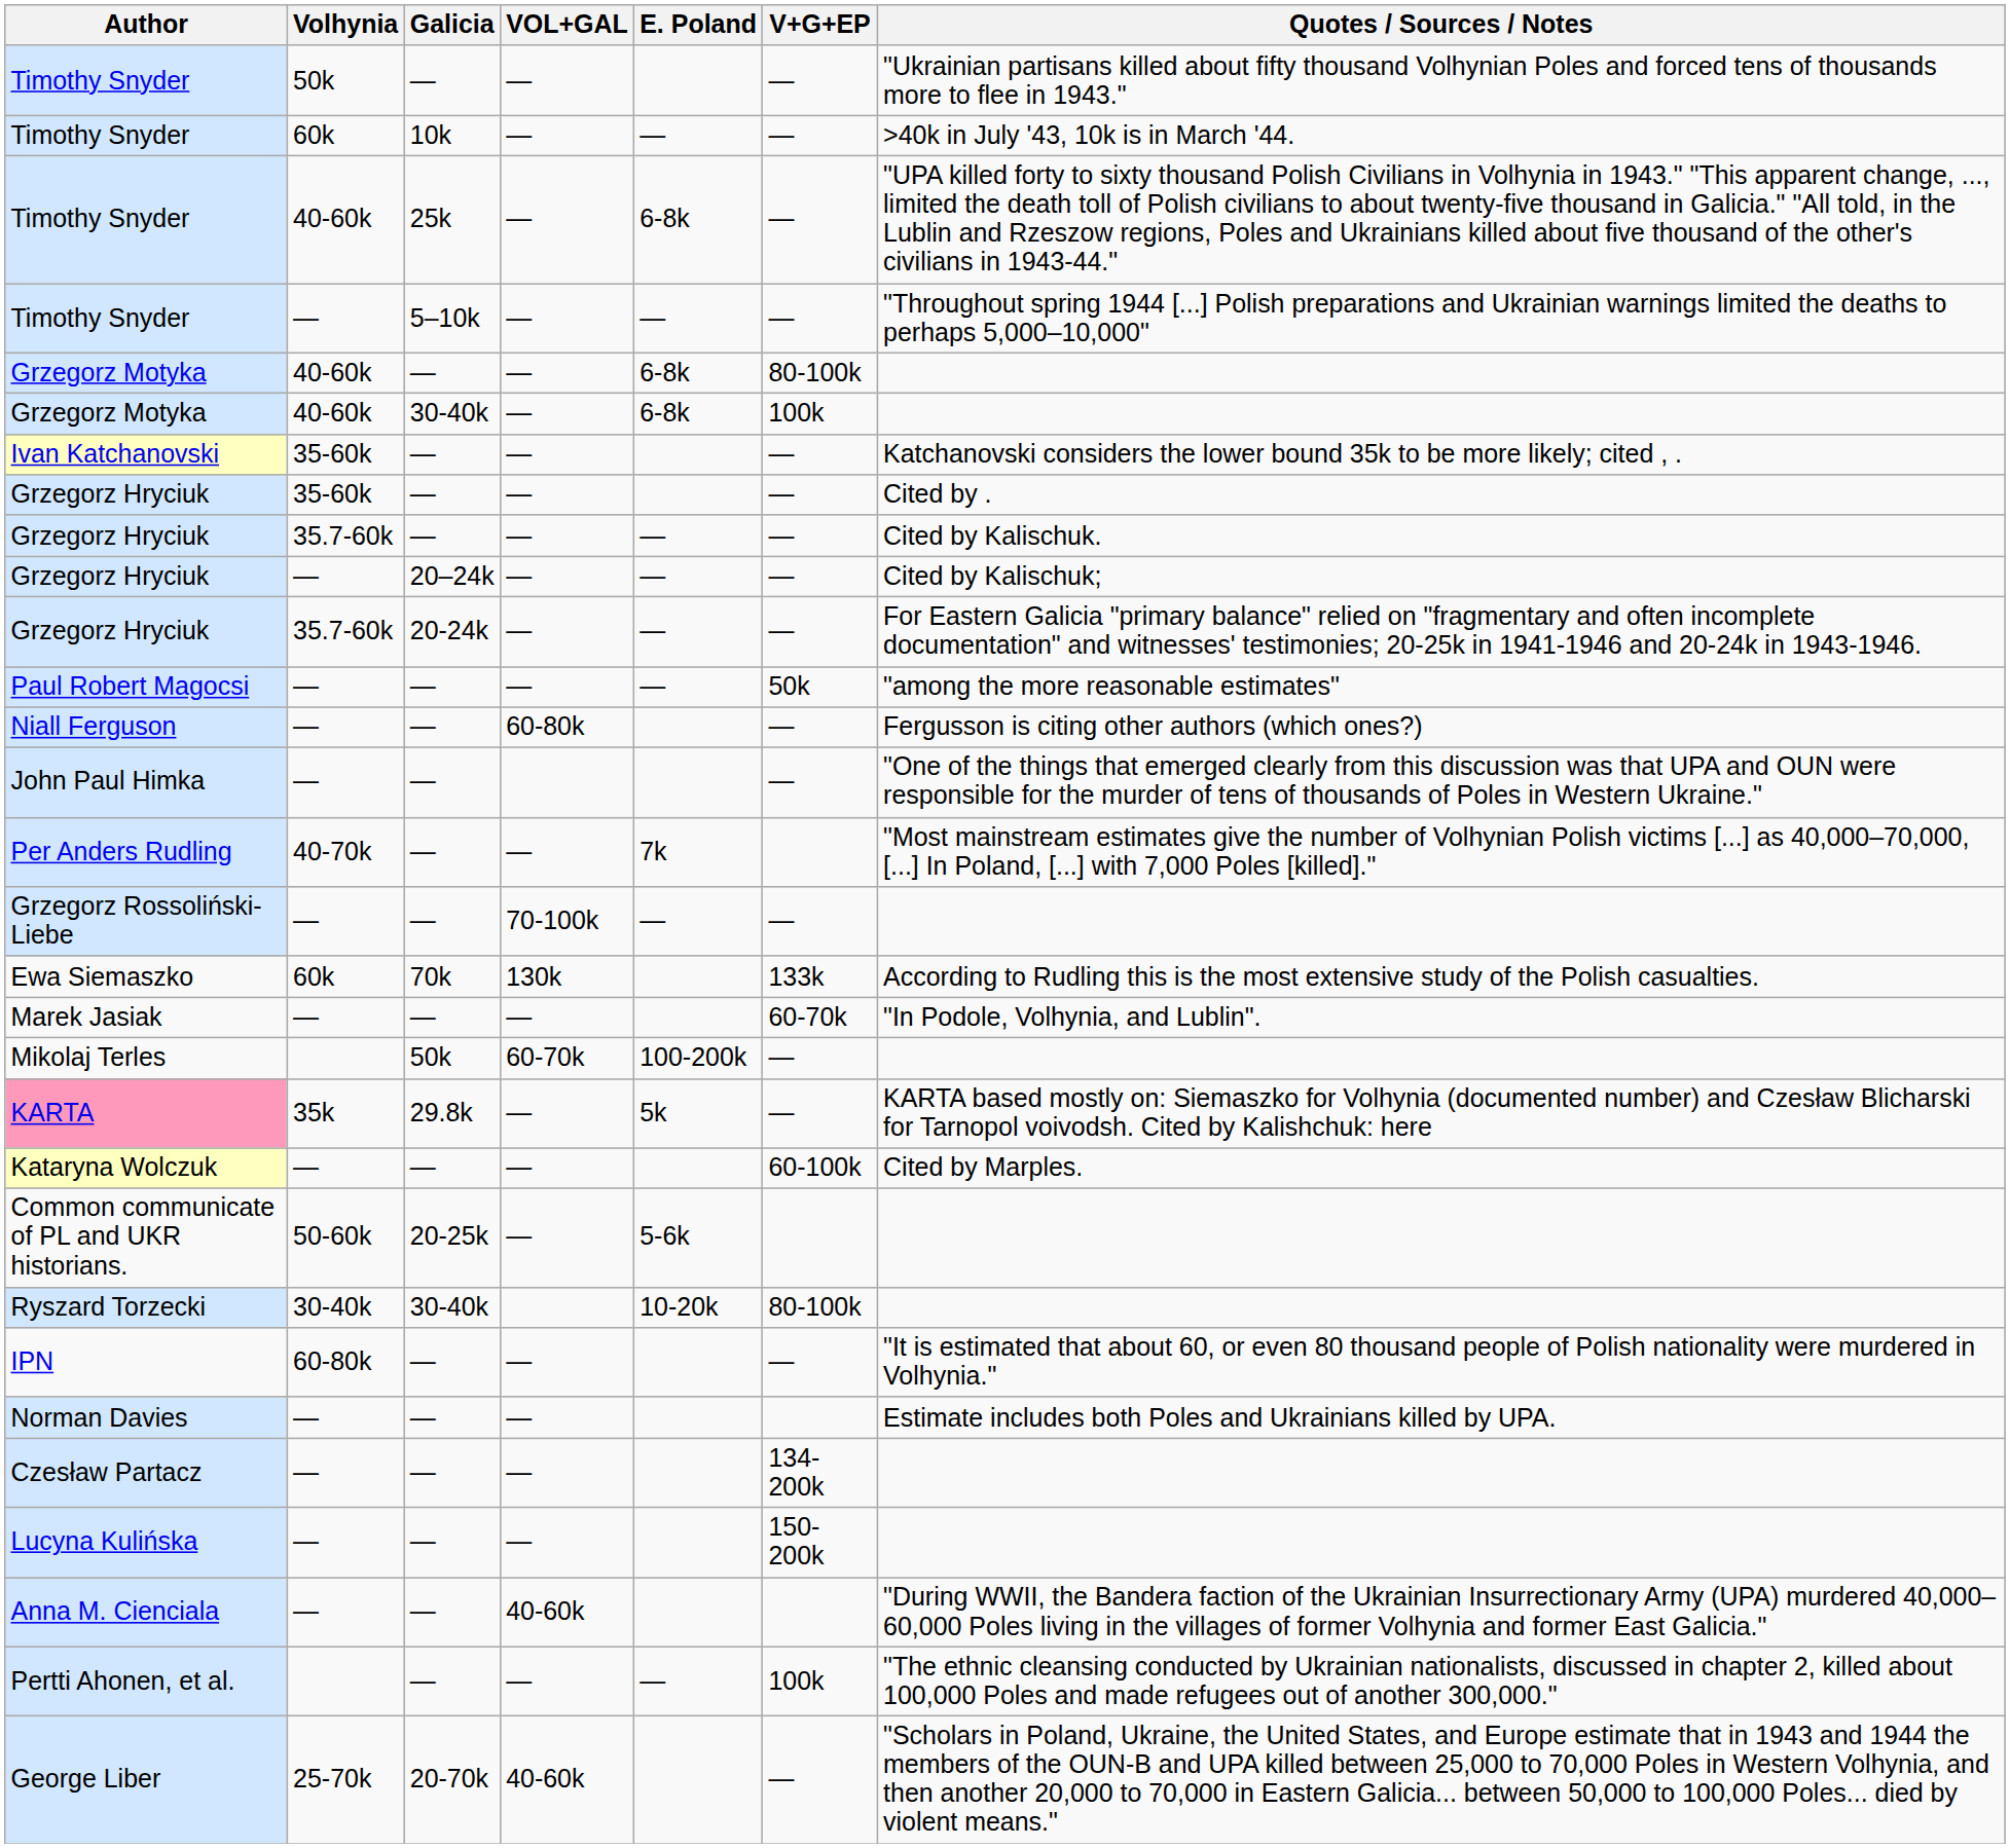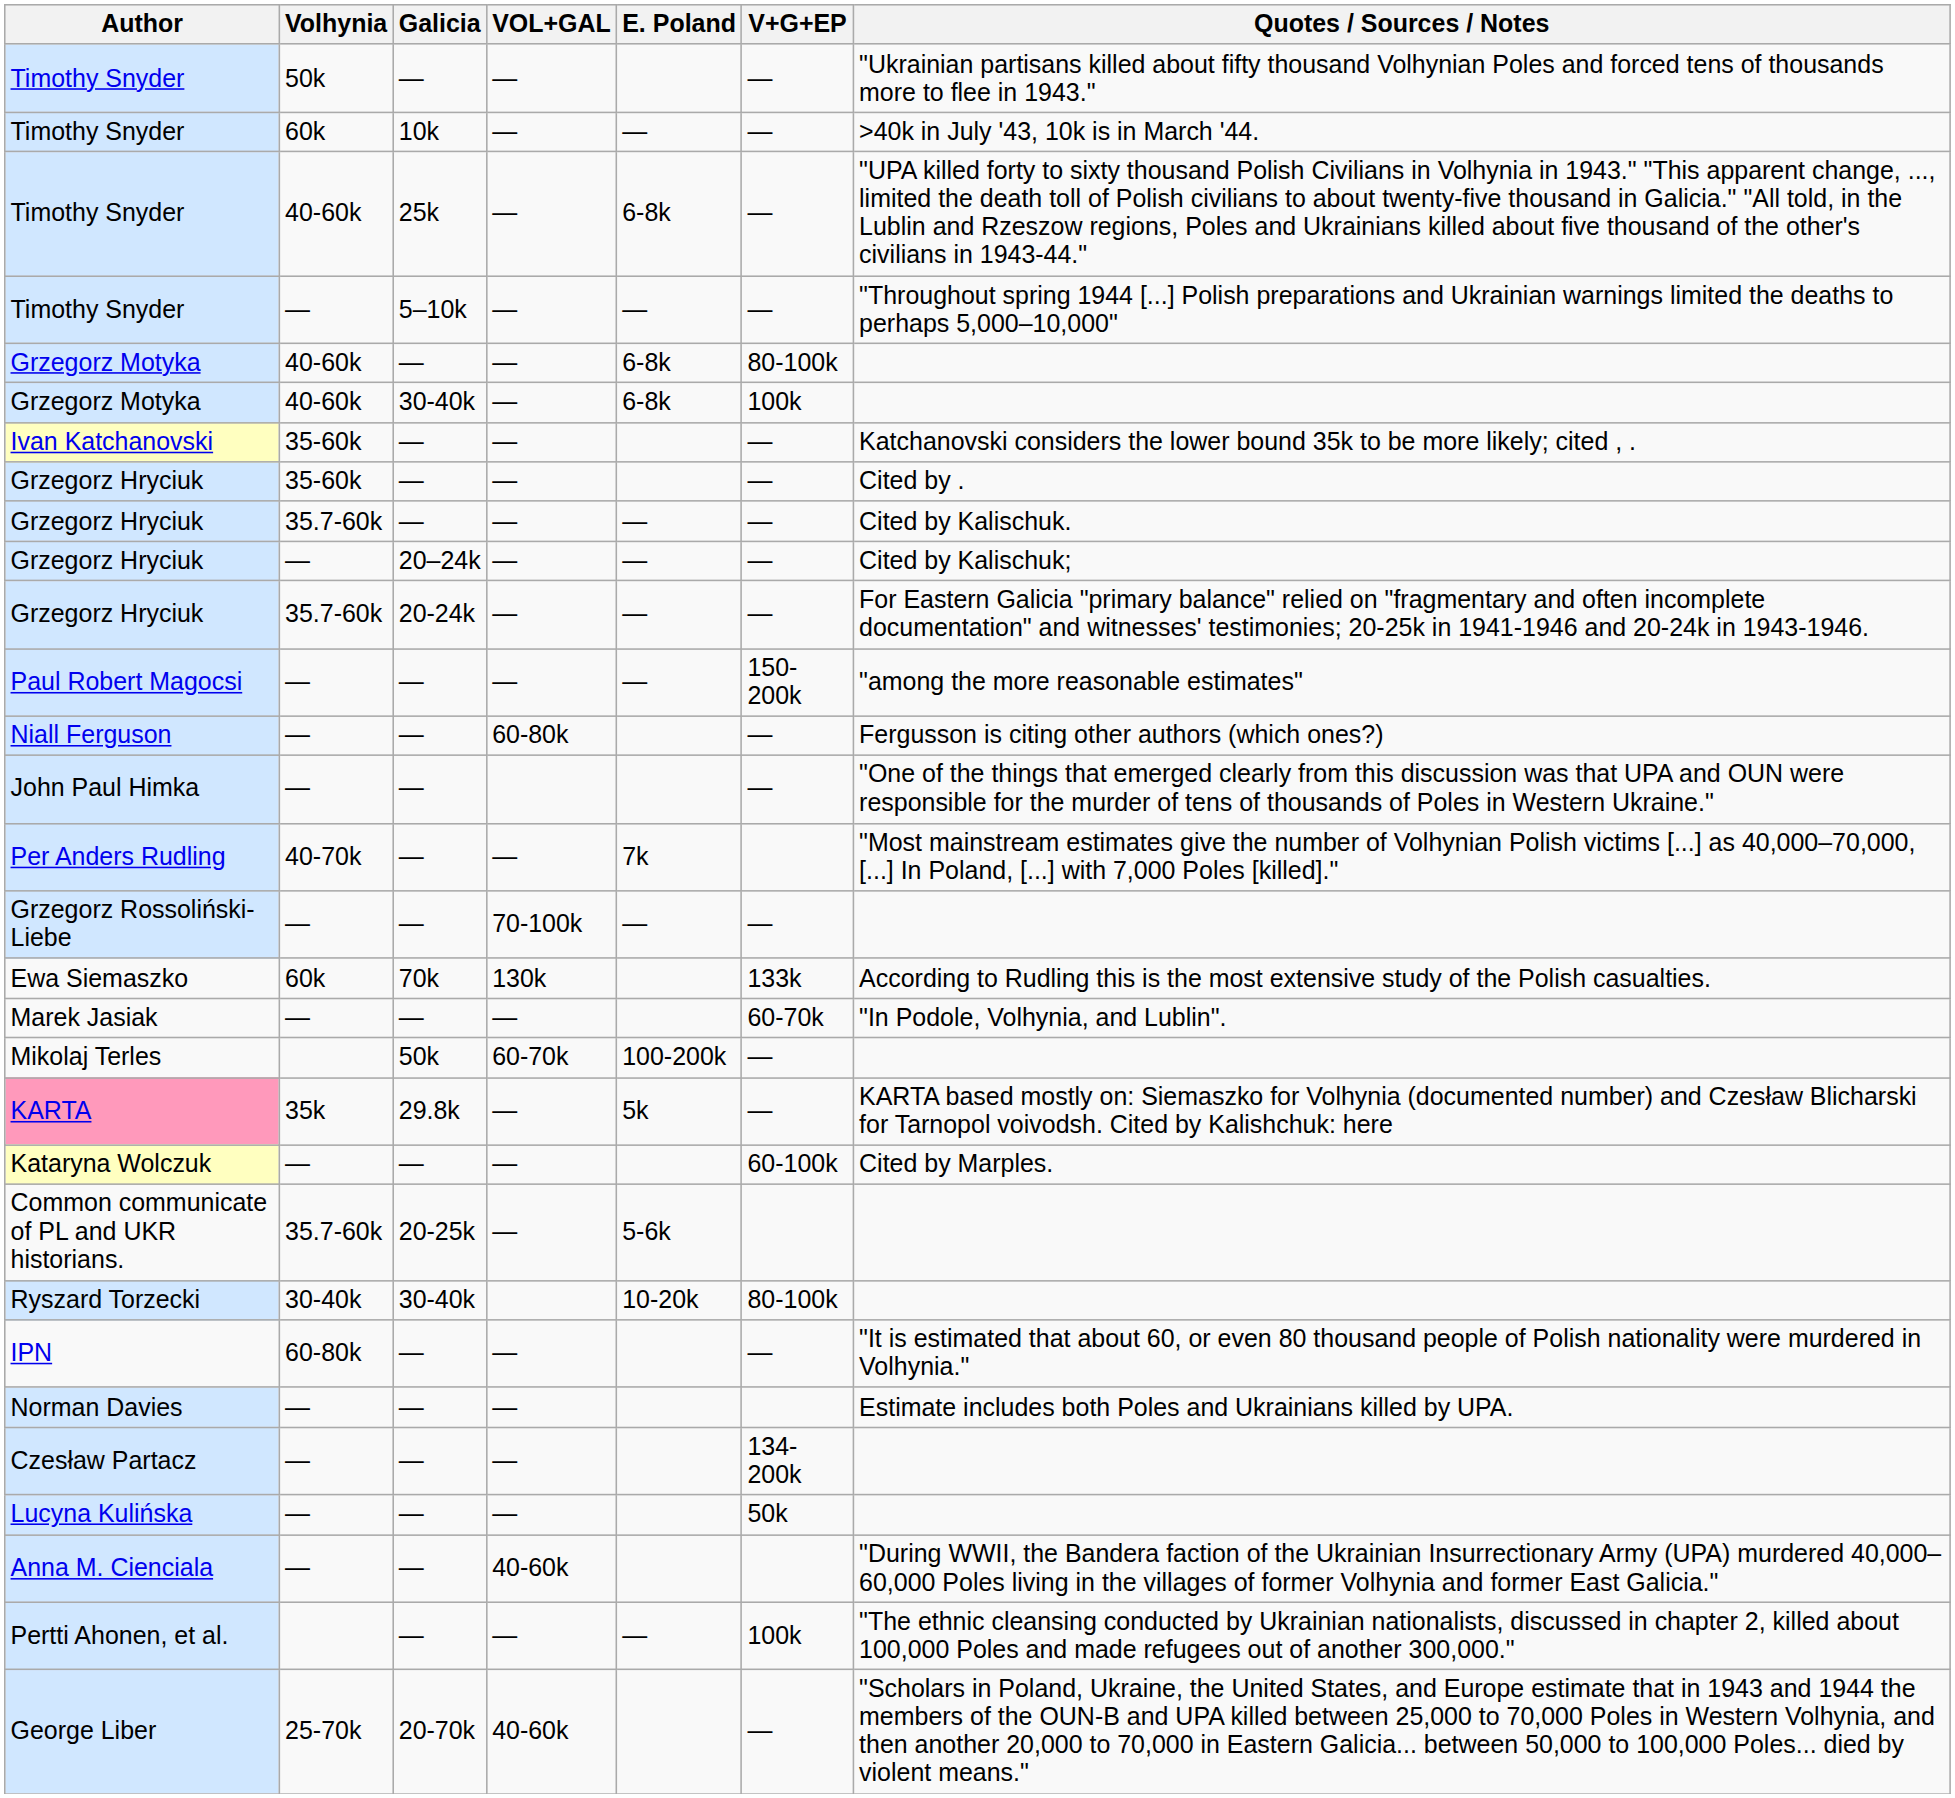 <table class="wikitable sortable">
 <tr>
 <th scope="col">Author</th>
 <th scope="col">Volhynia</th>
 <th scope="col">Galicia</th>
 <th scope="col">VOL+GAL</th>
 <th scope="col">E. Poland</th>
 <th scope="col">V+G+EP</th>
 <th scope="col" class="unsortable">Quotes / Sources / Notes</th>
 </tr>
 <tr>
 <td style="text-align:left; background:#d0e7ff;"><a href='#'>Timothy Snyder</a></td>
 <td>50k</td>
 <td>—</td>
 <td>—</td>
 <td></td>
 <td>—</td>
 <td>"Ukrainian partisans killed about fifty thousand Volhynian Poles and forced tens of thousands more to flee in 1943."</td>
 </tr>
 <tr>
 <td style="text-align:left; background:#d0e7ff;">Timothy Snyder</td>
 <td>60k</td>
 <td>10k</td>
 <td>—</td>
 <td>—</td>
 <td>—</td>
 <td>>40k in July '43, 10k is in March '44.</td>
 </tr>
 <tr>
 <td style="text-align:left; background:#d0e7ff;">Timothy Snyder</td>
 <td>40-60k</td>
 <td>25k</td>
 <td>—</td>
 <td>6-8k</td>
 <td>—</td>
 <td>"UPA killed forty to sixty thousand Polish Civilians in Volhynia in 1943." "This apparent change, ..., limited the death toll of Polish civilians to about twenty-five thousand in Galicia." "All told, in the Lublin and Rzeszow regions, Poles and Ukrainians killed about five thousand of the other's civilians in 1943-44."</td>
 </tr>
 <tr>
 <td style="text-align:left; background:#d0e7ff;">Timothy Snyder</td>
 <td>—</td>
 <td>5–10k</td>
 <td>—</td>
 <td>—</td>
 <td>—</td>
 <td>"Throughout spring 1944 [...] Polish preparations and Ukrainian warnings limited the deaths to perhaps 5,000–10,000"</td>
 </tr>
 <tr>
 <td style="text-align:left; background:#d0e7ff;"><a href='#'>Grzegorz Motyka</a></td>
 <td>40-60k</td>
 <td>—</td>
 <td>—</td>
 <td>6-8k</td>
 <td>80-100k</td>
 <td></td>
 </tr>
 <tr>
 <td style="text-align:left; background:#d0e7ff;">Grzegorz Motyka</td>
 <td>40-60k</td>
 <td>30-40k</td>
 <td>—</td>
 <td>6-8k</td>
 <td>100k</td>
 <td></td>
 </tr>
 <tr>
 <td style="text-align:left; background:#ffffc0;"><a href='#'>Ivan Katchanovski</a></td>
 <td>35-60k</td>
 <td>—</td>
 <td>—</td>
 <td></td>
 <td>—</td>
 <td>Katchanovski considers the lower bound 35k to be more likely; cited , .</td>
 </tr>
 <tr>
 <td style="text-align:left; background:#d0e7ff;">Grzegorz Hryciuk</td>
 <td>35-60k</td>
 <td>—</td>
 <td>—</td>
 <td></td>
 <td>—</td>
 <td> Cited by .</td>
 </tr>
 <tr>
 <td style="text-align:left; background:#d0e7ff;">Grzegorz Hryciuk</td>
 <td>35.7-60k</td>
 <td>—</td>
 <td>—</td>
 <td>—</td>
 <td>—</td>
 <td> Cited by Kalischuk.</td>
 </tr>
 <tr>
 <td style="text-align:left; background:#d0e7ff;">Grzegorz Hryciuk</td>
 <td>—</td>
 <td>20–24k</td>
 <td>—</td>
 <td>—</td>
 <td>—</td>
 <td> Cited by Kalischuk; </td>
 </tr>
 <tr>
 <td style="text-align:left; background:#d0e7ff;">Grzegorz Hryciuk</td>
 <td>35.7-60k</td>
 <td>20-24k</td>
 <td>—</td>
 <td>—</td>
 <td>—</td>
 <td> For Eastern Galicia "primary balance" relied on "fragmentary and often incomplete documentation" and witnesses' testimonies; 20-25k in 1941-1946 and 20-24k in 1943-1946.</td>
 </tr>
 <tr>
 <td style="text-align:left; background:#d0e7ff;"><a href='#'>Paul Robert Magocsi</a></td>
 <td>—</td>
 <td>—</td>
 <td>—</td>
 <td>—</td>
-<td>50k</td>
+<td>150-200k</td>
 <td>"among the more reasonable estimates"</td>
 </tr>
 <tr>
 <td style="text-align:left; background:#d0e7ff;"><a href='#'>Niall Ferguson</a></td>
 <td>—</td>
 <td>—</td>
 <td>60-80k</td>
 <td></td>
 <td>—</td>
 <td> Fergusson is citing other authors (which ones?)</td>
 </tr>
 <tr>
 <td style="text-align:left; background:#d0e7ff;">John Paul Himka</td>
 <td>—</td>
 <td>—</td>
 <td></td>
 <td></td>
 <td>—</td>
 <td>"One of the things that emerged clearly from this discussion was that UPA and OUN were responsible for the murder of tens of thousands of Poles in Western Ukraine."</td>
 </tr>
 <tr>
 <td style="text-align:left; background:#d0e7ff;"><a href='#'>Per Anders Rudling</a></td>
 <td>40-70k</td>
 <td>—</td>
 <td>—</td>
 <td>7k</td>
 <td></td>
 <td>"Most mainstream estimates give the number of Volhynian Polish victims [...] as 40,000–70,000, [...] In Poland, [...] with 7,000 Poles [killed]."</td>
 </tr>
 <tr>
 <td style="text-align:left; background:#d0e7ff;">Grzegorz Rossoliński-Liebe</td>
 <td>—</td>
 <td>—</td>
 <td>70-100k</td>
 <td>—</td>
 <td>—</td>
 <td></td>
 </tr>
 <tr>
 <td>Ewa Siemaszko</td>
 <td>60k</td>
 <td>70k</td>
 <td>130k</td>
 <td></td>
 <td>133k</td>
 <td> According to Rudling this is the most extensive study of the Polish casualties.</td>
 </tr>
 <tr>
 <td>Marek Jasiak</td>
 <td>—</td>
 <td>—</td>
 <td>—</td>
 <td></td>
 <td>60-70k</td>
 <td>"In Podole, Volhynia, and Lublin".</td>
 </tr>
 <tr>
 <td>Mikolaj Terles</td>
 <td></td>
 <td>50k</td>
 <td>60-70k</td>
 <td>100-200k</td>
 <td>—</td>
 <td></td>
 </tr>
 <tr>
 <td style="text-align:left; background:#f9b;"><a href='#'>KARTA</a></td>
 <td>35k</td>
 <td>29.8k</td>
 <td>—</td>
 <td>5k</td>
 <td>—</td>
 <td>KARTA based mostly on: Siemaszko for Volhynia (documented number) and Czesław Blicharski for Tarnopol voivodsh. Cited by Kalishchuk: here </td>
 </tr>
 <tr>
 <td style="text-align:left; background:#ffffc0;">Kataryna Wolczuk</td>
 <td>—</td>
 <td>—</td>
 <td>—</td>
 <td></td>
 <td>60-100k</td>
 <td> Cited by Marples.</td>
 </tr>
 <tr>
 <td>Common communicate of PL and UKR historians.</td>
-<td>50-60k</td>
+<td>35.7-60k</td>
 <td>20-25k</td>
 <td>—</td>
 <td>5-6k</td>
 <td></td>
 <td><br></td>
 </tr>
 <tr>
 <td style="text-align:left; background:#d0e7ff;">Ryszard Torzecki</td>
 <td>30-40k</td>
 <td>30-40k</td>
 <td></td>
 <td>10-20k</td>
 <td>80-100k</td>
 <td></td>
 </tr>
 <tr>
 <td><a href='#'>IPN</a></td>
 <td>60-80k</td>
 <td>—</td>
 <td>—</td>
 <td></td>
 <td>—</td>
 <td>"It is estimated that about 60, or even 80 thousand people of Polish nationality were murdered in Volhynia."</td>
 </tr>
 <tr>
 <td style="text-align:left; background:#d0e7ff;">Norman Davies</td>
 <td>—</td>
 <td>—</td>
 <td>—</td>
 <td></td>
 <td></td>
 <td>Estimate includes both Poles and Ukrainians killed by UPA.</td>
 </tr>
 <tr>
 <td style="text-align:left; background:#d0e7ff;">Czesław Partacz</td>
 <td>—</td>
 <td>—</td>
 <td>—</td>
 <td></td>
 <td>134-200k</td>
 <td> </td>
 </tr>
 <tr>
 <td style="text-align:left; background:#d0e7ff;"><a href='#'>Lucyna Kulińska</a></td>
 <td>—</td>
 <td>—</td>
 <td>—</td>
 <td></td>
-<td>150-200k</td>
+<td>50k</td>
 <td> </td>
 </tr>
 <tr>
 <td style="text-align:left; background:#d0e7ff;"><a href='#'>Anna M. Cienciala</a></td>
 <td>—</td>
 <td>—</td>
 <td>40-60k</td>
 <td></td>
 <td></td>
 <td>"During WWII, the Bandera faction of the Ukrainian Insurrectionary Army (UPA) murdered 40,000–60,000 Poles living in the villages of former Volhynia and former East Galicia."</td>
 </tr>
 <tr>
 <td style="text-align:left; background:#d0e7ff;">Pertti Ahonen, et al.</td>
 <td></td>
 <td>—</td>
 <td>—</td>
 <td>—</td>
 <td>100k</td>
 <td>"The ethnic cleansing conducted by Ukrainian nationalists, discussed in chapter 2, killed about 100,000 Poles and made refugees out of another 300,000."</td>
 </tr>
 <tr>
 <td style="text-align:left; background:#d0e7ff;">George Liber</td>
 <td>25-70k</td>
 <td>20-70k</td>
 <td>40-60k</td>
 <td></td>
 <td>—</td>
 <td>"Scholars in Poland, Ukraine, the United States, and Europe estimate that in 1943 and 1944 the members of the OUN-B and UPA killed between 25,000 to 70,000 Poles in Western Volhynia, and then another 20,000 to 70,000 in Eastern Galicia... between 50,000 to 100,000 Poles... died by violent means."</td>
 </tr>
 </table>
